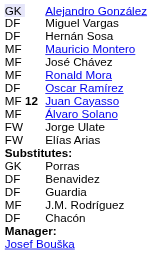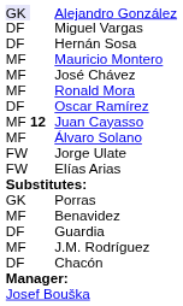 <table cellspacing="0" cellpadding="0" style="font-size:90%; margin:0.2em auto;">
 <tr>
 <th width="25"></th>
 <th width="25"></th>
 </tr>
 <tr>
 <td style="background: lavender;">GK</td>
 <td></td>
 <td> <a href='#'>Alejandro González</a></td>
 </tr>
 <tr>
 <td>DF</td>
 <td></td>
 <td> Miguel Vargas</td>
 </tr>
 <tr>
 <td>DF</td>
 <td></td>
 <td> Hernán Sosa</td>
 </tr>
 <tr>
 <td>MF</td>
 <td></td>
 <td> <a href='#'>Mauricio Montero</a></td>
 </tr>
 <tr>
 <td>MF</td>
 <td></td>
 <td> José Chávez</td>
 </tr>
 <tr>
 <td>MF</td>
 <td></td>
 <td> <a href='#'>Ronald Mora</a></td>
 </tr>
 <tr>
 <td>DF</td>
 <td></td>
 <td> <a href='#'>Oscar Ramírez</a></td>
 </tr>
 <tr>
 <td>MF</td>
 <td><strong>12</strong></td>
 <td> <a href='#'>Juan Cayasso</a></td>
 </tr>
 <tr>
 <td>MF</td>
 <td></td>
 <td> <a href='#'>Álvaro Solano</a></td>
 </tr>
 <tr>
 <td>FW</td>
 <td></td>
 <td> Jorge Ulate</td>
 </tr>
 <tr>
 <td>FW</td>
 <td></td>
 <td> Elías Arias</td>
 </tr>
 <tr>
 <td colspan=3><strong>Substitutes:</strong></td>
 </tr>
 <tr>
 <td>GK</td>
 <td></td>
 <td> Porras</td>
 </tr>
 <tr>
-<td>DF</td>
+<td>MF</td>
 <td></td>
 <td> Benavidez</td>
 </tr>
 <tr>
 <td>DF</td>
 <td></td>
 <td> Guardia</td>
 </tr>
 <tr>
 <td>MF</td>
 <td></td>
 <td> J.M. Rodríguez</td>
 </tr>
 <tr>
 <td>DF</td>
 <td></td>
 <td> Chacón</td>
 </tr>
 <tr>
 <td colspan=3><strong>Manager:</strong></td>
 </tr>
 <tr>
 <td colspan=4> <a href='#'>Josef Bouška</a></td>
 </tr>
 </table>
